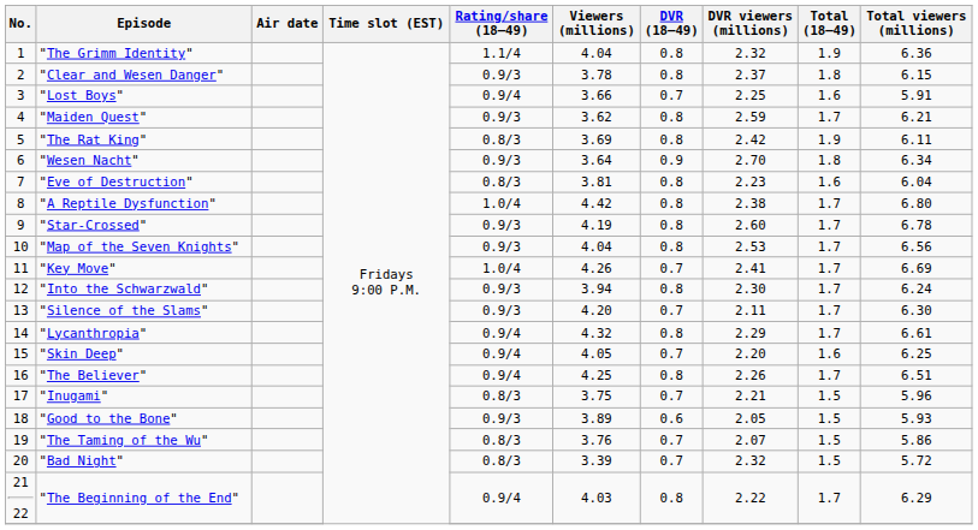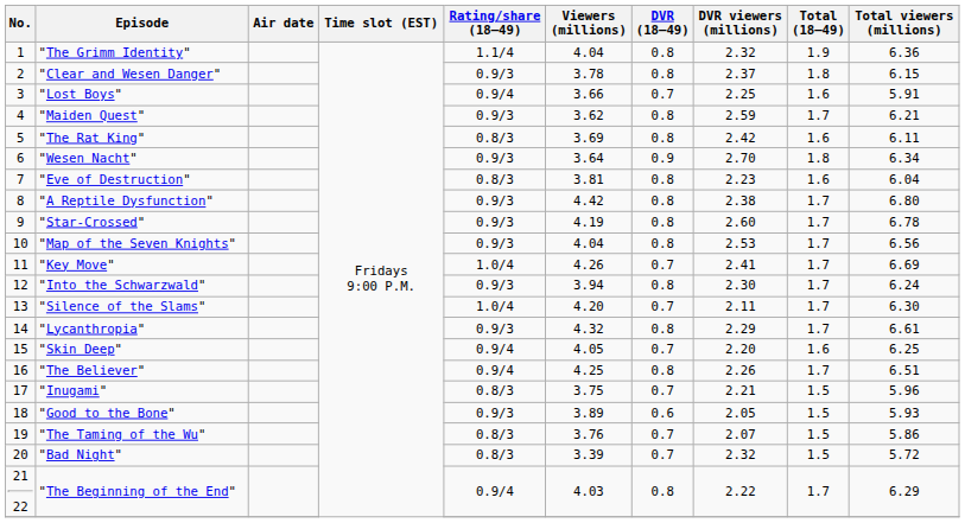 <table class="wikitable" style="font-size:90%; text-align:center; width: 100%; margin-left: auto; margin-right: auto;">
 <tr>
 <th>No.</th>
 <th>Episode</th>
 <th>Air date</th>
 <th>Time slot (EST)</th>
 <th data-sort-type="number"><a href='#'>Rating/share</a><br>(18–49)</th>
 <th data-sort-type="number">Viewers<br>(millions)</th>
 <th data-sort-type="number"><a href='#'>DVR</a><br>(18–49)</th>
 <th data-sort-type="number">DVR viewers<br>(millions)</th>
 <th data-sort-type="number">Total<br>(18–49)</th>
 <th data-sort-type="number">Total viewers<br>(millions)</th>
 </tr>
 <tr>
 <td>1</td>
 <td style="text-align:left;">"<a href='#'>The Grimm Identity</a>"</td>
 <td style="text-align:left;"></td>
 <td style="text-align:center" rowspan=22>Fridays<br>9:00 P.M.</td>
 <td>1.1/4</td>
 <td>4.04</td>
 <td>0.8</td>
 <td>2.32</td>
 <td>1.9</td>
 <td>6.36</td>
 </tr>
 <tr>
 <td>2</td>
 <td style="text-align:left;">"<a href='#'>Clear and Wesen Danger</a>"</td>
 <td style="text-align:left;"></td>
 <td>0.9/3</td>
 <td>3.78</td>
 <td>0.8</td>
 <td>2.37</td>
 <td>1.8</td>
 <td>6.15</td>
 </tr>
 <tr>
 <td>3</td>
 <td style="text-align:left;">"<a href='#'>Lost Boys</a>"</td>
 <td style="text-align:left;"></td>
 <td>0.9/4</td>
 <td>3.66</td>
 <td>0.7</td>
 <td>2.25</td>
 <td>1.6</td>
 <td>5.91</td>
 </tr>
 <tr>
 <td>4</td>
 <td style="text-align:left;">"<a href='#'>Maiden Quest</a>"</td>
 <td style="text-align:left;"></td>
 <td>0.9/3</td>
 <td>3.62</td>
 <td>0.8</td>
 <td>2.59</td>
 <td>1.7</td>
 <td>6.21</td>
 </tr>
 <tr>
 <td>5</td>
 <td style="text-align:left;">"<a href='#'>The Rat King</a>"</td>
 <td style="text-align:left;"></td>
 <td>0.8/3</td>
 <td>3.69</td>
 <td>0.8</td>
 <td>2.42</td>
-<td>1.9</td>
+<td>1.6</td>
 <td>6.11</td>
 </tr>
 <tr>
 <td>6</td>
 <td style="text-align:left;">"<a href='#'>Wesen Nacht</a>"</td>
 <td style="text-align:left;"></td>
 <td>0.9/3</td>
 <td>3.64</td>
 <td>0.9</td>
 <td>2.70</td>
 <td>1.8</td>
 <td>6.34</td>
 </tr>
 <tr>
 <td>7</td>
 <td style="text-align:left;">"<a href='#'>Eve of Destruction</a>"</td>
 <td style="text-align:left;"></td>
 <td>0.8/3</td>
 <td>3.81</td>
 <td>0.8</td>
 <td>2.23</td>
 <td>1.6</td>
 <td>6.04</td>
 </tr>
 <tr>
 <td>8</td>
 <td style="text-align:left;">"<a href='#'>A Reptile Dysfunction</a>"</td>
 <td style="text-align:left;"></td>
-<td>1.0/4</td>
+<td>0.9/3</td>
 <td>4.42</td>
 <td>0.8</td>
 <td>2.38</td>
 <td>1.7</td>
 <td>6.80</td>
 </tr>
 <tr>
 <td>9</td>
 <td style="text-align:left;">"<a href='#'>Star-Crossed</a>"</td>
 <td style="text-align:left;"></td>
 <td>0.9/3</td>
 <td>4.19</td>
 <td>0.8</td>
 <td>2.60</td>
 <td>1.7</td>
 <td>6.78</td>
 </tr>
 <tr>
 <td>10</td>
 <td style="text-align:left;">"<a href='#'>Map of the Seven Knights</a>"</td>
 <td style="text-align:left;"></td>
 <td>0.9/3</td>
 <td>4.04</td>
 <td>0.8</td>
 <td>2.53</td>
 <td>1.7</td>
 <td>6.56</td>
 </tr>
 <tr>
 <td>11</td>
 <td style="text-align:left;">"<a href='#'>Key Move</a>"</td>
 <td style="text-align:left;"></td>
 <td>1.0/4</td>
 <td>4.26</td>
 <td>0.7</td>
 <td>2.41</td>
 <td>1.7</td>
 <td>6.69</td>
 </tr>
 <tr>
 <td>12</td>
 <td style="text-align:left;">"<a href='#'>Into the Schwarzwald</a>"</td>
 <td style="text-align:left;"></td>
 <td>0.9/3</td>
 <td>3.94</td>
 <td>0.8</td>
 <td>2.30</td>
 <td>1.7</td>
 <td>6.24</td>
 </tr>
 <tr>
 <td>13</td>
 <td style="text-align:left;">"<a href='#'>Silence of the Slams</a>"</td>
 <td style="text-align:left;"></td>
-<td>0.9/3</td>
+<td>1.0/4</td>
 <td>4.20</td>
 <td>0.7</td>
 <td>2.11</td>
 <td>1.7</td>
 <td>6.30</td>
 </tr>
 <tr>
 <td>14</td>
 <td style="text-align:left;">"<a href='#'>Lycanthropia</a>"</td>
 <td style="text-align:left;"></td>
-<td>0.9/4</td>
+<td>0.9/3</td>
 <td>4.32</td>
 <td>0.8</td>
 <td>2.29</td>
 <td>1.7</td>
 <td>6.61</td>
 </tr>
 <tr>
 <td>15</td>
 <td style="text-align:left;">"<a href='#'>Skin Deep</a>"</td>
 <td style="text-align:left;"></td>
 <td>0.9/4</td>
 <td>4.05</td>
 <td>0.7</td>
 <td>2.20</td>
 <td>1.6</td>
 <td>6.25</td>
 </tr>
 <tr>
 <td>16</td>
 <td style="text-align:left;">"<a href='#'>The Believer</a>"</td>
 <td style="text-align:left;"></td>
 <td>0.9/4</td>
 <td>4.25</td>
 <td>0.8</td>
 <td>2.26</td>
 <td>1.7</td>
 <td>6.51</td>
 </tr>
 <tr>
 <td>17</td>
 <td style="text-align:left;">"<a href='#'>Inugami</a>"</td>
 <td style="text-align:left;"></td>
 <td>0.8/3</td>
 <td>3.75</td>
 <td>0.7</td>
 <td>2.21</td>
 <td>1.5</td>
 <td>5.96</td>
 </tr>
 <tr>
 <td>18</td>
 <td style="text-align:left;">"<a href='#'>Good to the Bone</a>"</td>
 <td style="text-align:left;"></td>
 <td>0.9/3</td>
 <td>3.89</td>
 <td>0.6</td>
 <td>2.05</td>
 <td>1.5</td>
 <td>5.93</td>
 </tr>
 <tr>
 <td>19</td>
 <td style="text-align:left;">"<a href='#'>The Taming of the Wu</a>"</td>
 <td style="text-align:left;"></td>
 <td>0.8/3</td>
 <td>3.76</td>
 <td>0.7</td>
 <td>2.07</td>
 <td>1.5</td>
 <td>5.86</td>
 </tr>
 <tr>
 <td>20</td>
 <td style="text-align:left;">"<a href='#'>Bad Night</a>"</td>
 <td style="text-align:left;"></td>
 <td>0.8/3</td>
 <td>3.39</td>
 <td>0.7</td>
 <td>2.32</td>
 <td>1.5</td>
 <td>5.72</td>
 </tr>
 <tr>
 <td>21<hr>22</td>
 <td style="text-align:left;">"<a href='#'>The Beginning of the End</a>"</td>
 <td style="text-align:left;"></td>
 <td>0.9/4</td>
 <td>4.03</td>
 <td>0.8</td>
 <td>2.22</td>
 <td>1.7</td>
 <td>6.29</td>
 </tr>
 <tr>
 </tr>
 </table>
